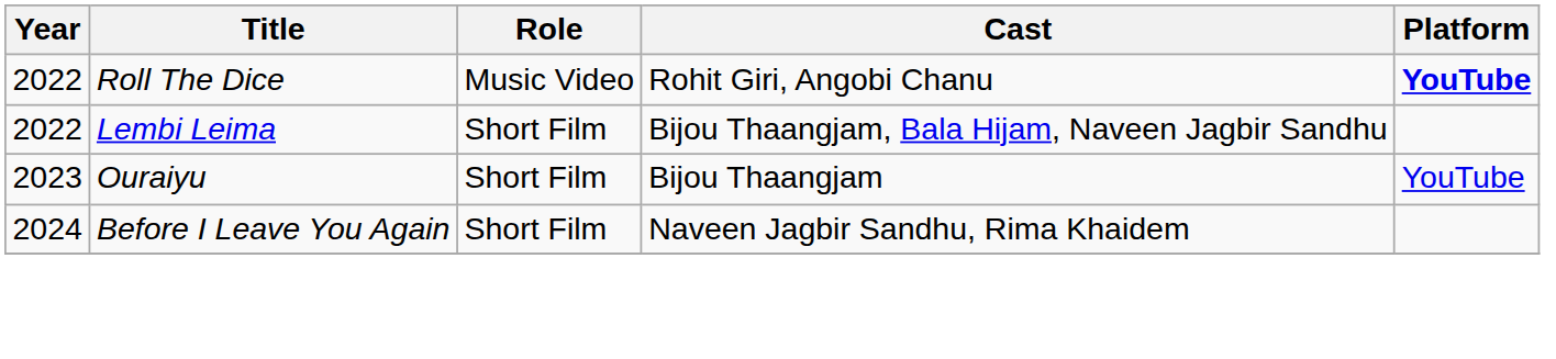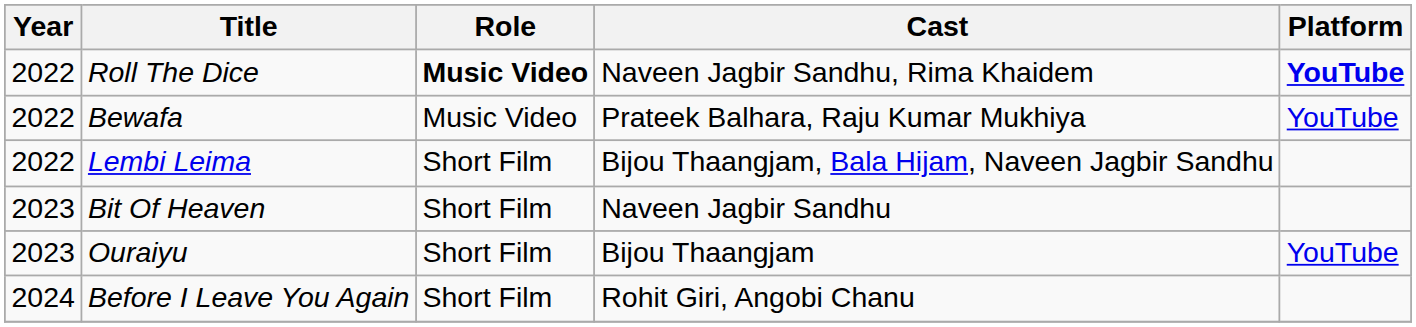 <table class="wikitable sortable">
 <tr>
 <th>Year</th>
 <th>Title</th>
 <th>Role</th>
 <th>Cast</th>
 <th>Platform</th>
 </tr>
 <tr>
 <td>2022</td>
 <td><em>Roll The Dice</em></td>
+<td><strong>Music Video</strong></td>
+<td>Naveen Jagbir Sandhu, Rima Khaidem</td>
+<td><strong><a href='#'>YouTube</a></strong></td>
+</tr>
+<tr>
+<td>2022</td>
+<td><em>Bewafa</em></td>
 <td>Music Video</td>
-<td>Rohit Giri, Angobi Chanu</td>
-<td><strong><a href='#'>YouTube</a></strong></td>
+<td>Prateek Balhara, Raju Kumar Mukhiya</td>
+<td><a href='#'>YouTube</a></td>
 </tr>
 <tr>
 <td>2022</td>
 <td><em><a href='#'>Lembi Leima</a></em></td>
 <td>Short Film</td>
 <td>Bijou Thaangjam, <a href='#'>Bala Hijam</a>, Naveen Jagbir Sandhu</td>
+<td></td>
+</tr>
+<tr>
+<td>2023</td>
+<td><em>Bit Of Heaven</em></td>
+<td>Short Film</td>
+<td>Naveen Jagbir Sandhu</td>
 <td></td>
 </tr>
 <tr>
 <td>2023</td>
 <td><em>Ouraiyu</em></td>
 <td>Short Film</td>
 <td>Bijou Thaangjam</td>
 <td><a href='#'>YouTube</a></td>
 </tr>
 <tr>
 <td>2024</td>
 <td><em>Before I Leave You Again</em></td>
 <td>Short Film</td>
-<td>Naveen Jagbir Sandhu, Rima Khaidem</td>
+<td>Rohit Giri, Angobi Chanu</td>
 <td></td>
 </tr>
 <tr>
 </tr>
 </table>
